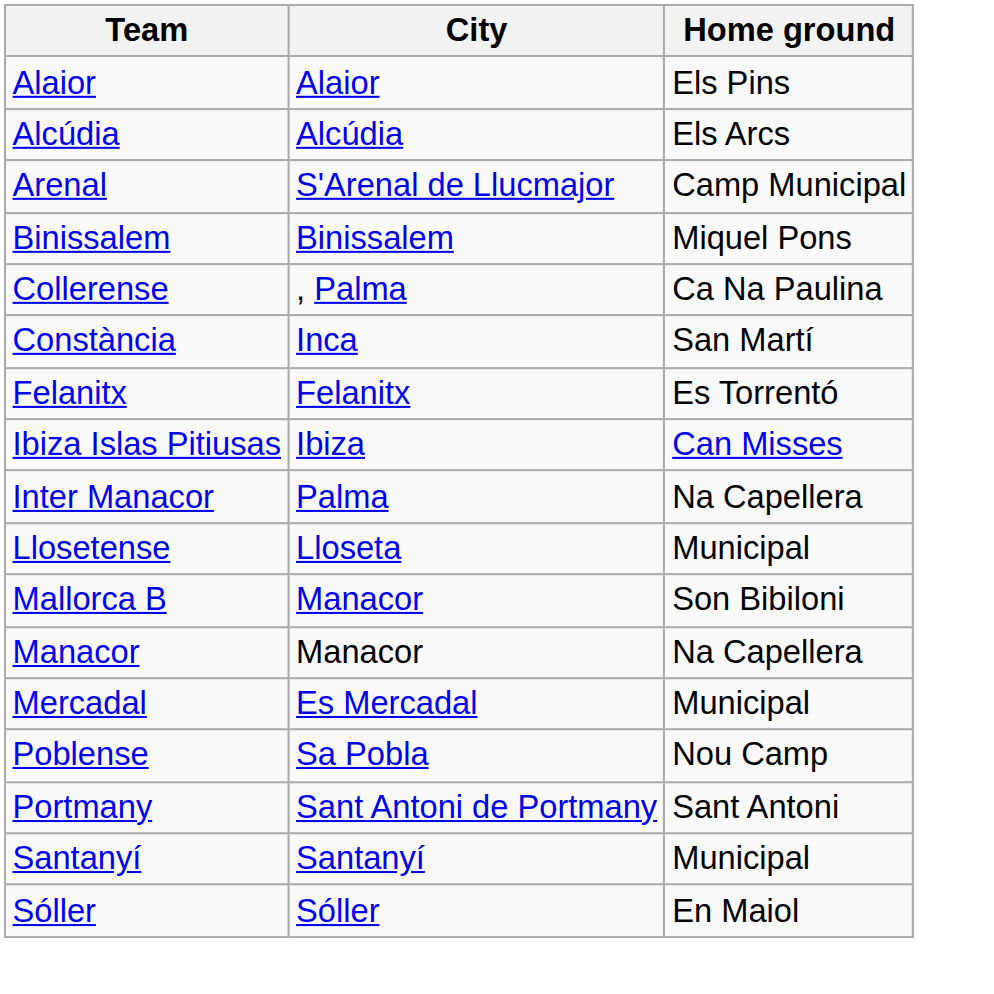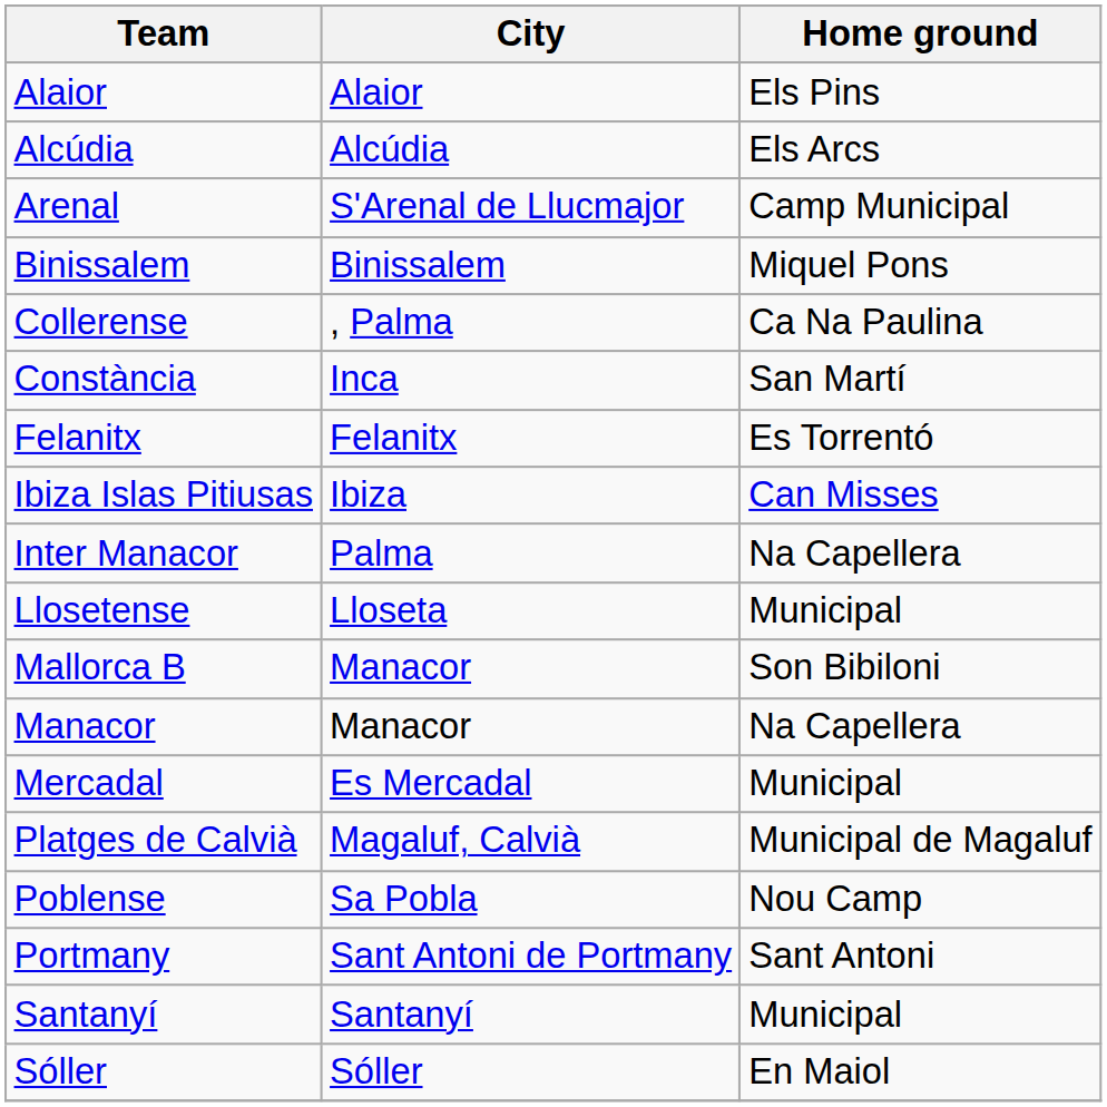 <table class="wikitable sortable">
 <tr>
 <th>Team</th>
 <th>City</th>
 <th>Home ground</th>
 </tr>
 <tr>
 <td><a href='#'>Alaior</a></td>
 <td><a href='#'>Alaior</a></td>
 <td>Els Pins</td>
 </tr>
 <tr>
 <td><a href='#'>Alcúdia</a></td>
 <td><a href='#'>Alcúdia</a></td>
 <td>Els Arcs</td>
 </tr>
 <tr>
 <td><a href='#'>Arenal</a></td>
 <td><a href='#'>S'Arenal de Llucmajor</a></td>
 <td>Camp Municipal</td>
 </tr>
 <tr>
 <td><a href='#'>Binissalem</a></td>
 <td><a href='#'>Binissalem</a></td>
 <td>Miquel Pons</td>
 </tr>
 <tr>
 <td><a href='#'>Collerense</a></td>
 <td>, <a href='#'>Palma</a></td>
 <td>Ca Na Paulina</td>
 </tr>
 <tr>
 <td><a href='#'>Constància</a></td>
 <td><a href='#'>Inca</a></td>
 <td>San Martí</td>
 </tr>
 <tr>
 <td><a href='#'>Felanitx</a></td>
 <td><a href='#'>Felanitx</a></td>
 <td>Es Torrentó</td>
 </tr>
 <tr>
 <td><a href='#'>Ibiza Islas Pitiusas</a></td>
 <td><a href='#'>Ibiza</a></td>
 <td><a href='#'>Can Misses</a></td>
 </tr>
 <tr>
 <td><a href='#'>Inter Manacor</a></td>
 <td><a href='#'>Palma</a></td>
 <td>Na Capellera</td>
 </tr>
 <tr>
 <td><a href='#'>Llosetense</a></td>
 <td><a href='#'>Lloseta</a></td>
 <td>Municipal</td>
 </tr>
 <tr>
 <td><a href='#'>Mallorca B</a></td>
 <td><a href='#'>Manacor</a></td>
 <td>Son Bibiloni</td>
 </tr>
 <tr>
 <td><a href='#'>Manacor</a></td>
 <td>Manacor</td>
 <td>Na Capellera</td>
 </tr>
 <tr>
 <td><a href='#'>Mercadal</a></td>
 <td><a href='#'>Es Mercadal</a></td>
 <td>Municipal</td>
 </tr>
 <tr>
+<td><a href='#'>Platges de Calvià</a></td>
+<td><a href='#'>Magaluf, Calvià</a></td>
+<td>Municipal de Magaluf</td>
+</tr>
+<tr>
 <td><a href='#'>Poblense</a></td>
 <td><a href='#'>Sa Pobla</a></td>
 <td>Nou Camp</td>
 </tr>
 <tr>
 <td><a href='#'>Portmany</a></td>
 <td><a href='#'>Sant Antoni de Portmany</a></td>
 <td>Sant Antoni</td>
 </tr>
 <tr>
 <td><a href='#'>Santanyí</a></td>
 <td><a href='#'>Santanyí</a></td>
 <td>Municipal</td>
 </tr>
 <tr>
 <td><a href='#'>Sóller</a></td>
 <td><a href='#'>Sóller</a></td>
 <td>En Maiol</td>
 </tr>
 <tr>
 </tr>
 </table>
